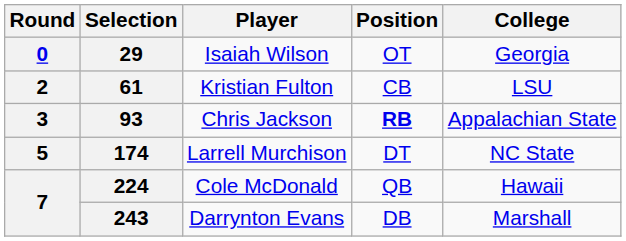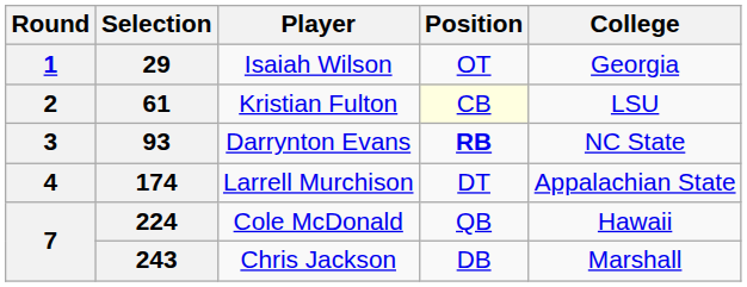 <table class="wikitable" style="text-align:center">
 <tr>
 <th>Round</th>
 <th>Selection</th>
 <th>Player</th>
 <th>Position</th>
 <th>College</th>
 </tr>
 <tr>
-<th><a href='#'>0</a></th>
+<th><a href='#'>1</a></th>
 <th>29</th>
 <td><a href='#'>Isaiah Wilson</a></td>
 <td><a href='#'>OT</a></td>
 <td><a href='#'>Georgia</a></td>
 </tr>
 <tr>
 <th>2</th>
 <th>61</th>
 <td><a href='#'>Kristian Fulton</a></td>
-<td><a href='#'>CB</a></td>
+<td style="background: lightyellow;"><a href='#'>CB</a></td>
 <td><a href='#'>LSU</a></td>
 </tr>
 <tr>
 <th>3</th>
 <th>93</th>
-<td><a href='#'>Chris Jackson</a></td>
+<td><a href='#'>Darrynton Evans</a></td>
 <td><strong><a href='#'>RB</a></strong></td>
-<td><a href='#'>Appalachian State</a></td>
+<td><a href='#'>NC State</a></td>
 </tr>
 <tr>
-<th>5</th>
+<th>4</th>
 <th>174</th>
 <td><a href='#'>Larrell Murchison</a></td>
 <td><a href='#'>DT</a></td>
-<td><a href='#'>NC State</a></td>
+<td><a href='#'>Appalachian State</a></td>
 </tr>
 <tr>
 <th rowspan="3">7</th>
 <th>224</th>
 <td><a href='#'>Cole McDonald</a></td>
 <td><a href='#'>QB</a></td>
 <td><a href='#'>Hawaii</a></td>
 </tr>
 <tr>
 <th>243</th>
-<td><a href='#'>Darrynton Evans</a></td>
+<td><a href='#'>Chris Jackson</a></td>
 <td><a href='#'>DB</a></td>
 <td><a href='#'>Marshall</a></td>
 </tr>
 </table>
